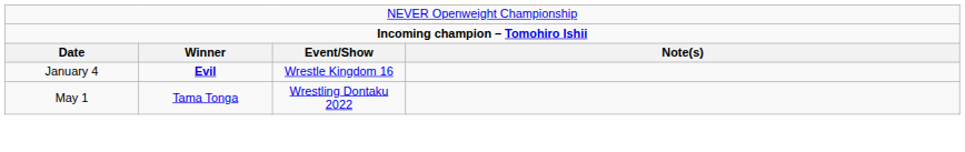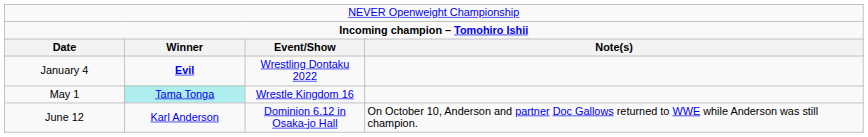 <table class="wikitable" style="text-align:center; width:100%;">
 <tr>
 <td colspan="4" style="text-align: center;"><a href='#'>NEVER Openweight Championship</a></td>
 </tr>
 <tr>
 <td colspan="4" style="text-align: center;"><strong>Incoming champion – <a href='#'>Tomohiro Ishii</a></strong></td>
 </tr>
 <tr>
 <th width=14%>Date</th>
 <th width=14%>Winner</th>
 <th width=14%>Event/Show</th>
 <th width=58%>Note(s)</th>
 </tr>
 <tr>
 <td>January 4</td>
 <td><strong><a href='#'>Evil</a></strong></td>
+<td><a href='#'>Wrestling Dontaku 2022</a></td>
+<td></td>
+</tr>
+<tr>
+<td>May 1</td>
+<td style="background: paleturquoise;"><a href='#'>Tama Tonga</a></td>
 <td><a href='#'>Wrestle Kingdom 16</a><br></td>
 <td></td>
 </tr>
 <tr>
-<td>May 1</td>
-<td><a href='#'>Tama Tonga</a></td>
-<td><a href='#'>Wrestling Dontaku 2022</a></td>
-<td></td>
+<td>June 12</td>
+<td><a href='#'>Karl Anderson</a></td>
+<td><a href='#'>Dominion 6.12 in Osaka-jo Hall</a></td>
+<td align=left>On October 10, Anderson and <a href='#'>partner</a> <a href='#'>Doc Gallows</a> returned to <a href='#'>WWE</a> while Anderson was still champion.</td>
 </tr>
 </table>
